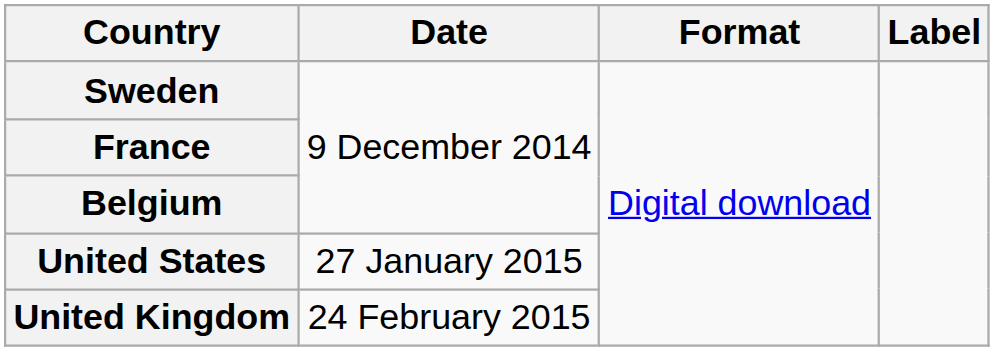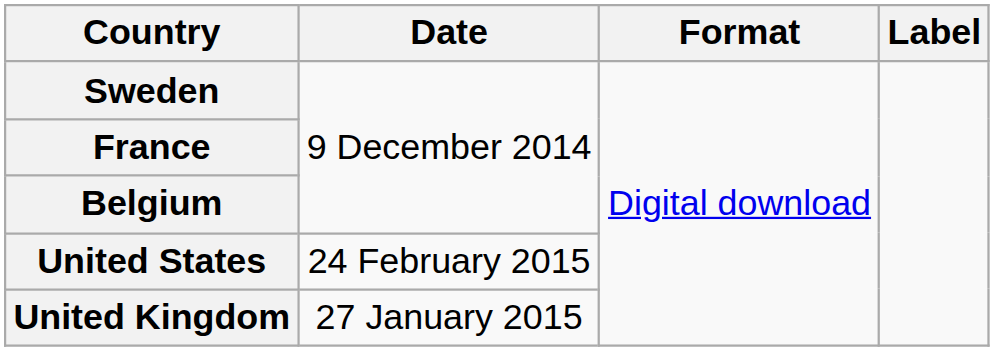 <table class="wikitable sortable plainrowheaders" style="text-align:center">
 <tr>
 <th>Country</th>
 <th>Date</th>
 <th>Format</th>
 <th>Label</th>
 </tr>
 <tr>
 <th scope="row">Sweden</th>
 <td rowspan="3">9 December 2014</td>
 <td rowspan="5"><a href='#'>Digital download</a></td>
 <td rowspan="5"></td>
 </tr>
 <tr>
 <th scope="row">France</th>
 </tr>
 <tr>
 <th scope="row">Belgium</th>
 </tr>
 <tr>
 <th scope="row">United States</th>
-<td>27 January 2015</td>
+<td>24 February 2015</td>
 </tr>
 <tr>
 <th scope="row">United Kingdom</th>
-<td>24 February 2015</td>
+<td>27 January 2015</td>
 </tr>
 </table>
